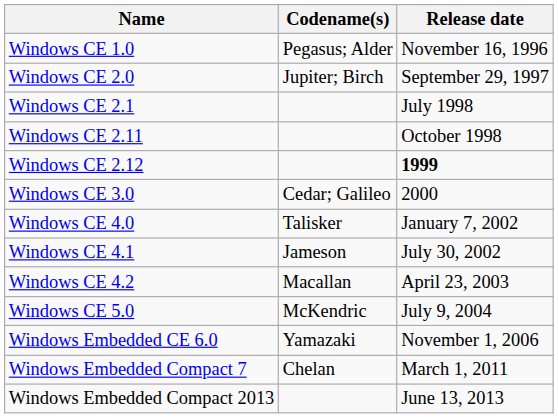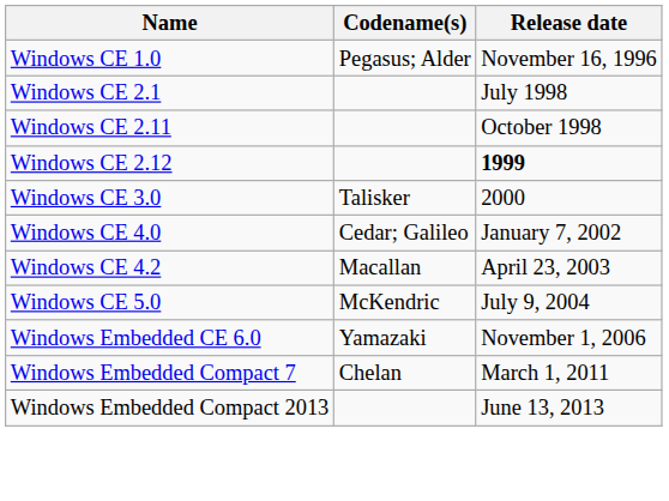 <table class="wikitable sortable">
 <tr>
 <th>Name</th>
 <th>Codename(s)</th>
 <th>Release date</th>
 </tr>
 <tr>
 <td><a href='#'>Windows CE 1.0</a></td>
 <td>Pegasus; Alder</td>
 <td>November 16, 1996</td>
-</tr>
-<tr>
-<td><a href='#'>Windows CE 2.0</a></td>
-<td>Jupiter; Birch</td>
-<td>September 29, 1997</td>
 </tr>
 <tr>
 <td><a href='#'>Windows CE 2.1</a></td>
 <td></td>
 <td>July 1998</td>
 </tr>
 <tr>
 <td><a href='#'>Windows CE 2.11</a></td>
 <td></td>
 <td>October 1998</td>
 </tr>
 <tr>
 <td><a href='#'>Windows CE 2.12</a></td>
 <td></td>
 <td><strong>1999</strong></td>
 </tr>
 <tr>
 <td><a href='#'>Windows CE 3.0</a></td>
-<td>Cedar; Galileo</td>
+<td>Talisker</td>
 <td>2000</td>
 </tr>
 <tr>
 <td><a href='#'>Windows CE 4.0</a></td>
-<td>Talisker</td>
+<td>Cedar; Galileo</td>
 <td>January 7, 2002</td>
-</tr>
-<tr>
-<td><a href='#'>Windows CE 4.1</a></td>
-<td>Jameson</td>
-<td>July 30, 2002</td>
 </tr>
 <tr>
 <td><a href='#'>Windows CE 4.2</a></td>
 <td>Macallan</td>
 <td>April 23, 2003</td>
 </tr>
 <tr>
 <td><a href='#'>Windows CE 5.0</a></td>
 <td>McKendric</td>
 <td>July 9, 2004</td>
 </tr>
 <tr>
 <td><a href='#'>Windows Embedded CE 6.0</a></td>
 <td>Yamazaki</td>
 <td>November 1, 2006</td>
 </tr>
 <tr>
 <td><a href='#'>Windows Embedded Compact 7</a></td>
 <td>Chelan</td>
 <td>March 1, 2011</td>
 </tr>
 <tr>
 <td>Windows Embedded Compact 2013</td>
 <td></td>
 <td>June 13, 2013</td>
 </tr>
 </table>
